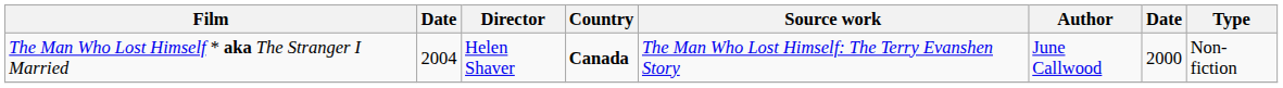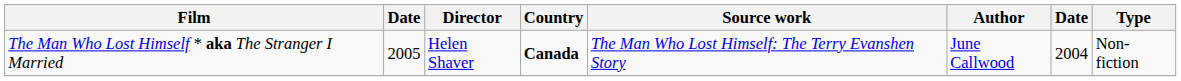 <table class="wikitable" style=width:90%>
 <tr style="background:#CCCCCC;">
 <th>Film</th>
 <th>Date</th>
 <th>Director</th>
 <th>Country</th>
 <th>Source work</th>
 <th>Author</th>
 <th>Date</th>
 <th>Type</th>
 </tr>
 <tr>
 <td><em><a href='#'>The Man Who Lost Himself</a></em> * <strong>aka</strong> <em>The Stranger I Married</em></td>
-<td>2004</td>
+<td>2005</td>
 <td><a href='#'>Helen Shaver</a></td>
 <td><strong>Canada</strong></td>
 <td><em><a href='#'>The Man Who Lost Himself: The Terry Evanshen Story</a></em></td>
 <td><a href='#'>June Callwood</a></td>
-<td>2000</td>
+<td>2004</td>
 <td>Non-fiction</td>
 </tr>
 <tr>
 </tr>
 </table>
